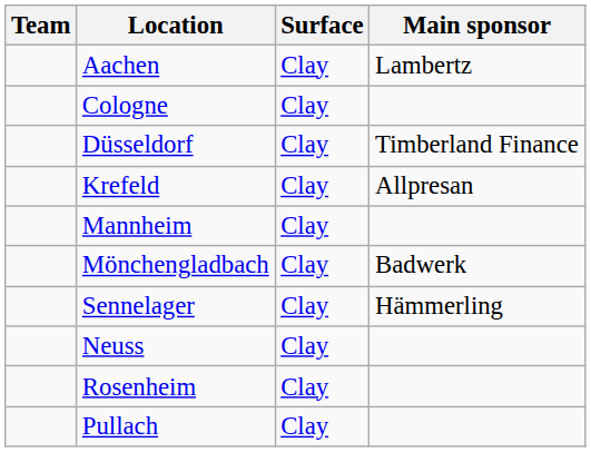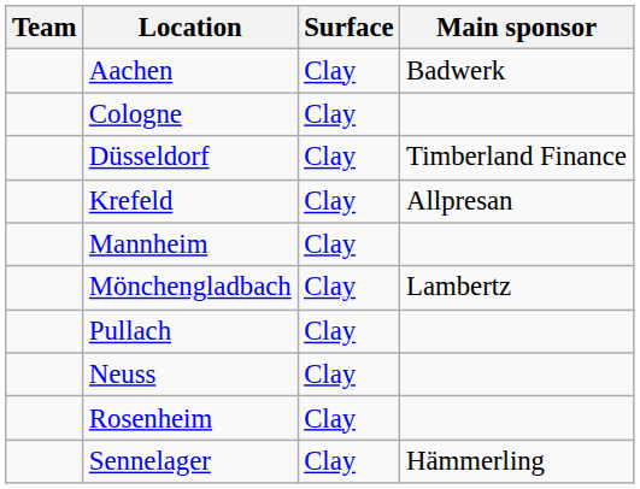 <table class="wikitable sortable" style="text-align:left;">
 <tr>
 <th>Team</th>
 <th>Location</th>
 <th>Surface</th>
 <th>Main sponsor</th>
 </tr>
 <tr>
 <td></td>
 <td><a href='#'>Aachen</a></td>
 <td><a href='#'>Clay</a></td>
-<td>Lambertz</td>
+<td>Badwerk</td>
 </tr>
 <tr>
 <td></td>
 <td><a href='#'>Cologne</a></td>
 <td><a href='#'>Clay</a></td>
 <td></td>
 </tr>
 <tr>
 <td></td>
 <td><a href='#'>Düsseldorf</a></td>
 <td><a href='#'>Clay</a></td>
 <td>Timberland Finance</td>
 </tr>
 <tr>
 <td></td>
 <td><a href='#'>Krefeld</a></td>
 <td><a href='#'>Clay</a></td>
 <td>Allpresan</td>
 </tr>
 <tr>
 <td></td>
 <td><a href='#'>Mannheim</a></td>
 <td><a href='#'>Clay</a></td>
 <td></td>
 </tr>
 <tr>
 <td></td>
 <td><a href='#'>Mönchengladbach</a></td>
 <td><a href='#'>Clay</a></td>
-<td>Badwerk</td>
+<td>Lambertz</td>
 </tr>
 <tr>
 <td></td>
-<td><a href='#'>Sennelager</a></td>
+<td><a href='#'>Pullach</a></td>
 <td><a href='#'>Clay</a></td>
-<td>Hämmerling</td>
+<td></td>
 </tr>
 <tr>
 <td></td>
 <td><a href='#'>Neuss</a></td>
 <td><a href='#'>Clay</a></td>
 <td></td>
 </tr>
 <tr>
 <td></td>
 <td><a href='#'>Rosenheim</a></td>
 <td><a href='#'>Clay</a></td>
 <td></td>
 </tr>
 <tr>
 <td></td>
-<td><a href='#'>Pullach</a></td>
+<td><a href='#'>Sennelager</a></td>
 <td><a href='#'>Clay</a></td>
-<td></td>
+<td>Hämmerling</td>
 </tr>
 </table>
